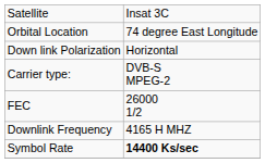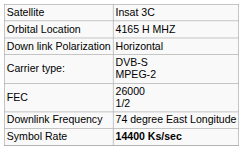 <table class="wikitable">
 <tr>
 <td>Satellite</td>
 <td>Insat 3C</td>
 </tr>
 <tr>
 <td>Orbital Location</td>
-<td>74 degree East Longitude</td>
+<td>4165 H MHZ</td>
 </tr>
 <tr>
 <td>Down link Polarization</td>
 <td>Horizontal</td>
 </tr>
 <tr>
 <td>Carrier type:</td>
 <td>DVB-S<br>MPEG-2</td>
 </tr>
 <tr>
 <td>FEC</td>
 <td>26000<br>1/2</td>
 </tr>
 <tr>
 <td>Downlink Frequency</td>
-<td>4165 H MHZ</td>
+<td>74 degree East Longitude</td>
 </tr>
 <tr>
 <td>Symbol Rate</td>
 <td><strong>14400 Ks/sec</strong></td>
 </tr>
 <tr>
 </tr>
 </table>
